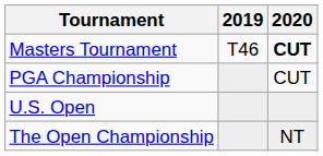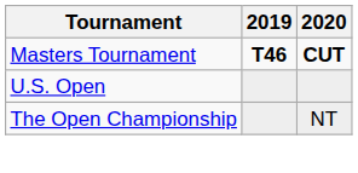 <table class="wikitable" style="font-size:95%;text-align:center;">
 <tr>
 <th>Tournament</th>
 <th>2019</th>
 <th>2020</th>
 </tr>
 <tr>
 <td align=left><a href='#'>Masters Tournament</a></td>
-<td>T46</td>
+<td><strong>T46</strong></td>
 <td><strong>CUT</strong></td>
-</tr>
-<tr>
-<td align=left><a href='#'>PGA Championship</a></td>
-<td style="background:#eeeeee;"></td>
-<td>CUT</td>
 </tr>
 <tr>
 <td align=left><a href='#'>U.S. Open</a></td>
 <td style="background:#eeeeee;"></td>
 <td style="background:#eeeeee;"></td>
 </tr>
 <tr>
 <td align=left><a href='#'>The Open Championship</a></td>
 <td style="background:#eeeeee;"></td>
 <td style="background:#eeeeee;">NT</td>
 </tr>
 </table>
